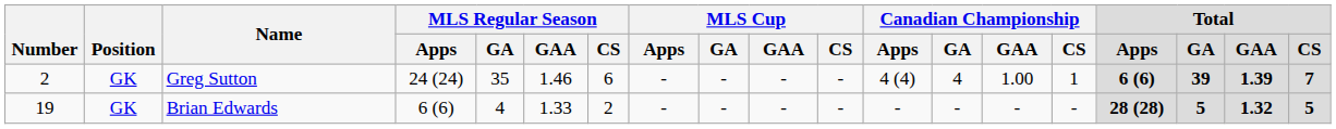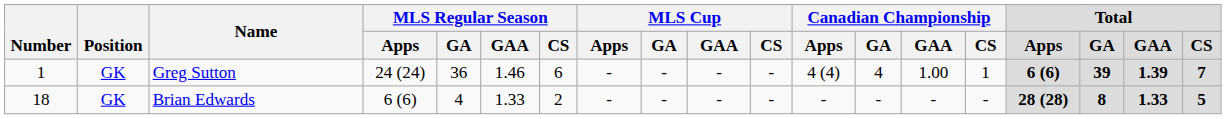 <table class="wikitable" style="text-align:center" width=90%>
 <tr>
 <th rowspan="2" width=2% valign="bottom">Number</th>
 <th rowspan="2" width=2% valign="bottom">Position</th>
 <th rowspan="2" width=15%>Name</th>
 <th colspan="4" width=15% align="center"><a href='#'>MLS Regular Season</a></th>
 <th colspan="4" width=15% align="center"><a href='#'>MLS Cup</a></th>
 <th colspan="4" width=15% align="center"><a href='#'>Canadian Championship</a></th>
 <th colspan="4" width=15% align="center" style="background: #DCDCDC">Total</th>
 </tr>
 <tr>
 <th>Apps</th>
 <th>GA</th>
 <th>GAA</th>
 <th>CS</th>
 <th>Apps</th>
 <th>GA</th>
 <th>GAA</th>
 <th>CS</th>
 <th>Apps</th>
 <th>GA</th>
 <th>GAA</th>
 <th>CS</th>
 <th style="background: #DCDCDC">Apps</th>
 <th style="background: #DCDCDC">GA</th>
 <th style="background: #DCDCDC">GAA</th>
 <th style="background: #DCDCDC">CS</th>
 </tr>
 <tr>
-<td align="center">2</td>
+<td align="center">1</td>
 <td align="center"><a href='#'>GK</a></td>
 <td align="left"> <a href='#'>Greg Sutton</a></td>
 <td>24 (24)</td>
-<td>35</td>
+<td>36</td>
 <td>1.46</td>
 <td>6</td>
 <td>-</td>
 <td>-</td>
 <td>-</td>
 <td>-</td>
 <td>4 (4)</td>
 <td>4</td>
 <td>1.00</td>
 <td>1</td>
 <td style="background: #DCDCDC"><strong>6 (6)</strong></td>
 <td style="background: #DCDCDC"><strong>39</strong></td>
 <td style="background: #DCDCDC"><strong>1.39</strong></td>
 <td style="background: #DCDCDC"><strong>7</strong></td>
 </tr>
 <tr>
-<td align="center">19</td>
+<td align="center">18</td>
 <td align="center"><a href='#'>GK</a></td>
 <td align="left"> <a href='#'>Brian Edwards</a></td>
 <td>6 (6)</td>
 <td>4</td>
 <td>1.33</td>
 <td>2</td>
 <td>-</td>
 <td>-</td>
 <td>-</td>
 <td>-</td>
 <td>-</td>
 <td>-</td>
 <td>-</td>
 <td>-</td>
 <td style="background: #DCDCDC"><strong>28 (28)</strong></td>
-<td style="background: #DCDCDC"><strong>5</strong></td>
-<td style="background: #DCDCDC"><strong>1.32</strong></td>
+<td style="background: #DCDCDC"><strong>8</strong></td>
+<td style="background: #DCDCDC"><strong>1.33</strong></td>
 <td style="background: #DCDCDC"><strong>5</strong></td>
 </tr>
 </table>
